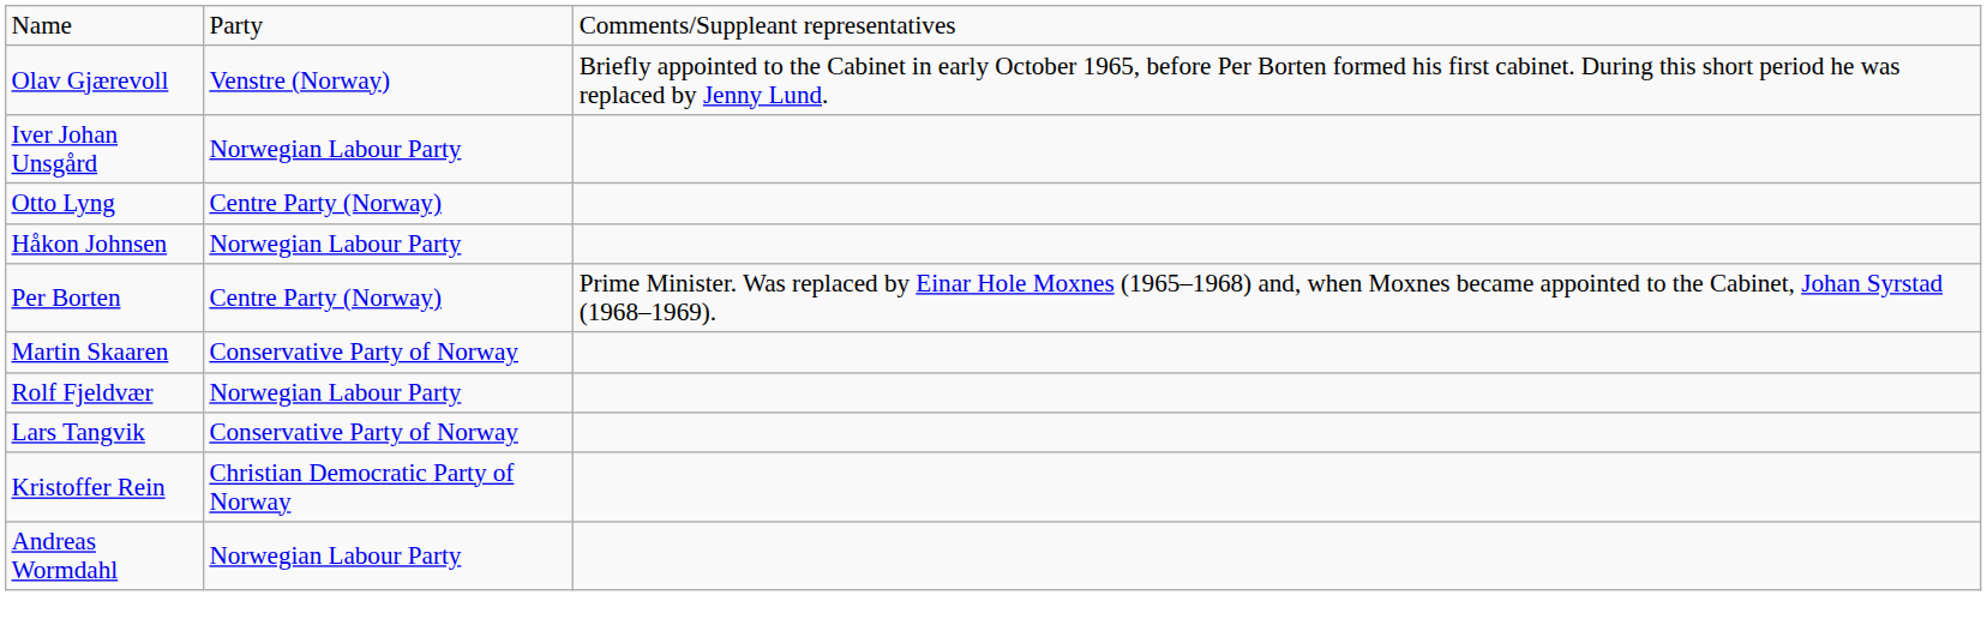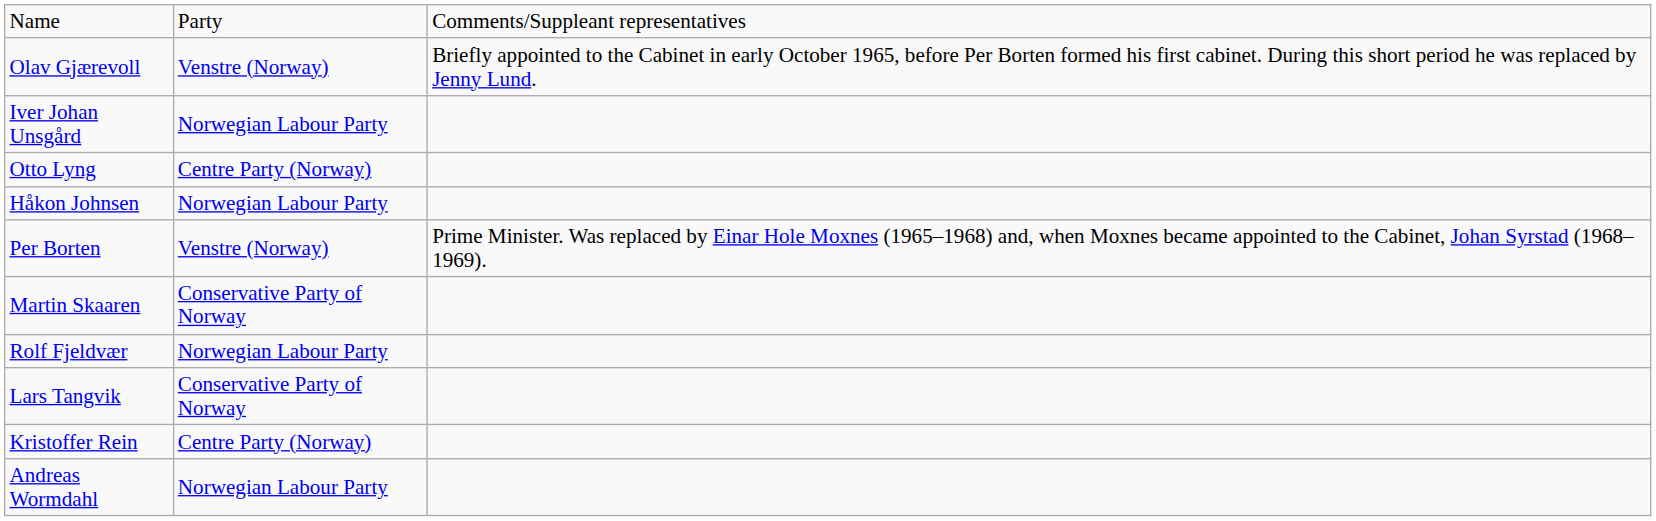 <table class="wikitable">
 <tr>
 <td>Name</td>
 <td>Party</td>
 <td>Comments/Suppleant representatives</td>
 </tr>
 <tr>
 <td><a href='#'>Olav Gjærevoll</a></td>
 <td><a href='#'>Venstre (Norway)</a></td>
 <td>Briefly appointed to the Cabinet in early October 1965, before Per Borten formed his first cabinet. During this short period he was replaced by <a href='#'>Jenny Lund</a>.</td>
 </tr>
 <tr>
 <td><a href='#'>Iver Johan Unsgård</a></td>
 <td><a href='#'>Norwegian Labour Party</a></td>
 <td></td>
 </tr>
 <tr>
 <td><a href='#'>Otto Lyng</a></td>
 <td><a href='#'>Centre Party (Norway)</a></td>
 <td></td>
 </tr>
 <tr>
 <td><a href='#'>Håkon Johnsen</a></td>
 <td><a href='#'>Norwegian Labour Party</a></td>
 <td></td>
 </tr>
 <tr>
 <td><a href='#'>Per Borten</a></td>
-<td><a href='#'>Centre Party (Norway)</a></td>
+<td><a href='#'>Venstre (Norway)</a></td>
 <td>Prime Minister. Was replaced by <a href='#'>Einar Hole Moxnes</a> (1965–1968) and, when Moxnes became appointed to the Cabinet, <a href='#'>Johan Syrstad</a> (1968–1969).</td>
 </tr>
 <tr>
 <td><a href='#'>Martin Skaaren</a></td>
 <td><a href='#'>Conservative Party of Norway</a></td>
 <td></td>
 </tr>
 <tr>
 <td><a href='#'>Rolf Fjeldvær</a></td>
 <td><a href='#'>Norwegian Labour Party</a></td>
 <td></td>
 </tr>
 <tr>
 <td><a href='#'>Lars Tangvik</a></td>
 <td><a href='#'>Conservative Party of Norway</a></td>
 <td></td>
 </tr>
 <tr>
 <td><a href='#'>Kristoffer Rein</a></td>
-<td><a href='#'>Christian Democratic Party of Norway</a></td>
+<td><a href='#'>Centre Party (Norway)</a></td>
 <td></td>
 </tr>
 <tr>
 <td><a href='#'>Andreas Wormdahl</a></td>
 <td><a href='#'>Norwegian Labour Party</a></td>
 <td></td>
 </tr>
 </table>
